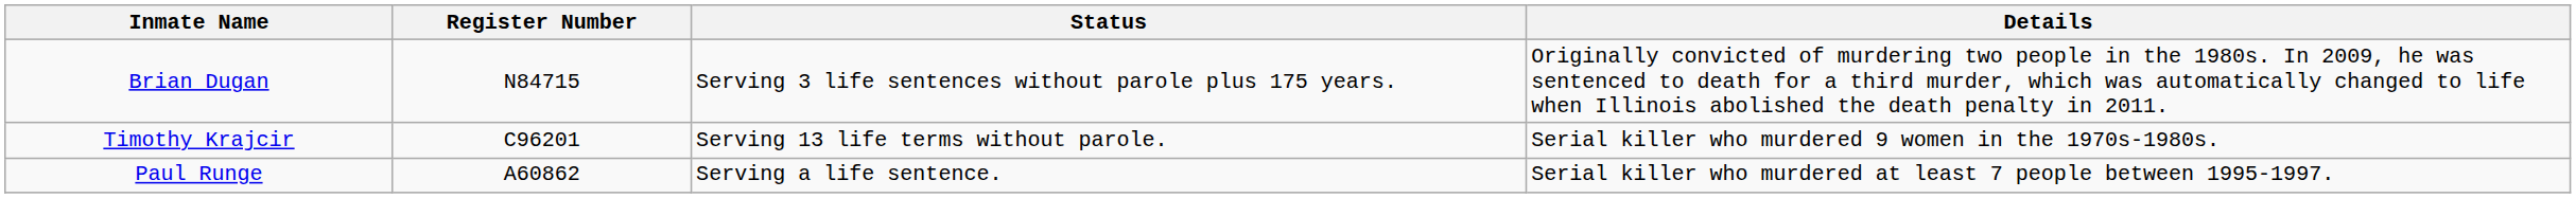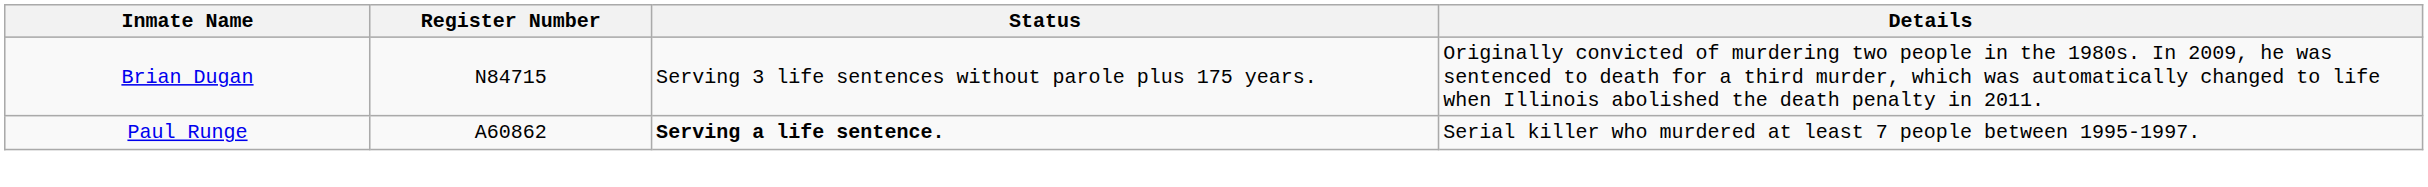 <table class="wikitable sortable">
 <tr>
 <th width=13%>Inmate Name</th>
 <th width=10%>Register Number</th>
 <th width=28%>Status</th>
 <th width=35%>Details</th>
 </tr>
 <tr>
 <td style="text-align:center;"><a href='#'>Brian Dugan</a></td>
 <td style="text-align:center;">N84715</td>
 <td>Serving 3 life sentences without parole plus 175 years.</td>
 <td>Originally convicted of murdering two people in the 1980s. In 2009, he was sentenced to death for a third murder, which was automatically changed to life when Illinois abolished the death penalty in 2011.</td>
 </tr>
 <tr>
-<td style="text-align:center;"><a href='#'>Timothy Krajcir</a></td>
-<td style="text-align:center;">C96201</td>
-<td>Serving 13 life terms without parole.</td>
-<td>Serial killer who murdered 9 women in the 1970s-1980s.</td>
-</tr>
-<tr>
 <td style="text-align:center;"><a href='#'>Paul Runge</a></td>
 <td style="text-align:center;">A60862</td>
-<td>Serving a life sentence.</td>
+<td><strong>Serving a life sentence.</strong></td>
 <td>Serial killer who murdered at least 7 people between 1995-1997.</td>
 </tr>
 </table>
